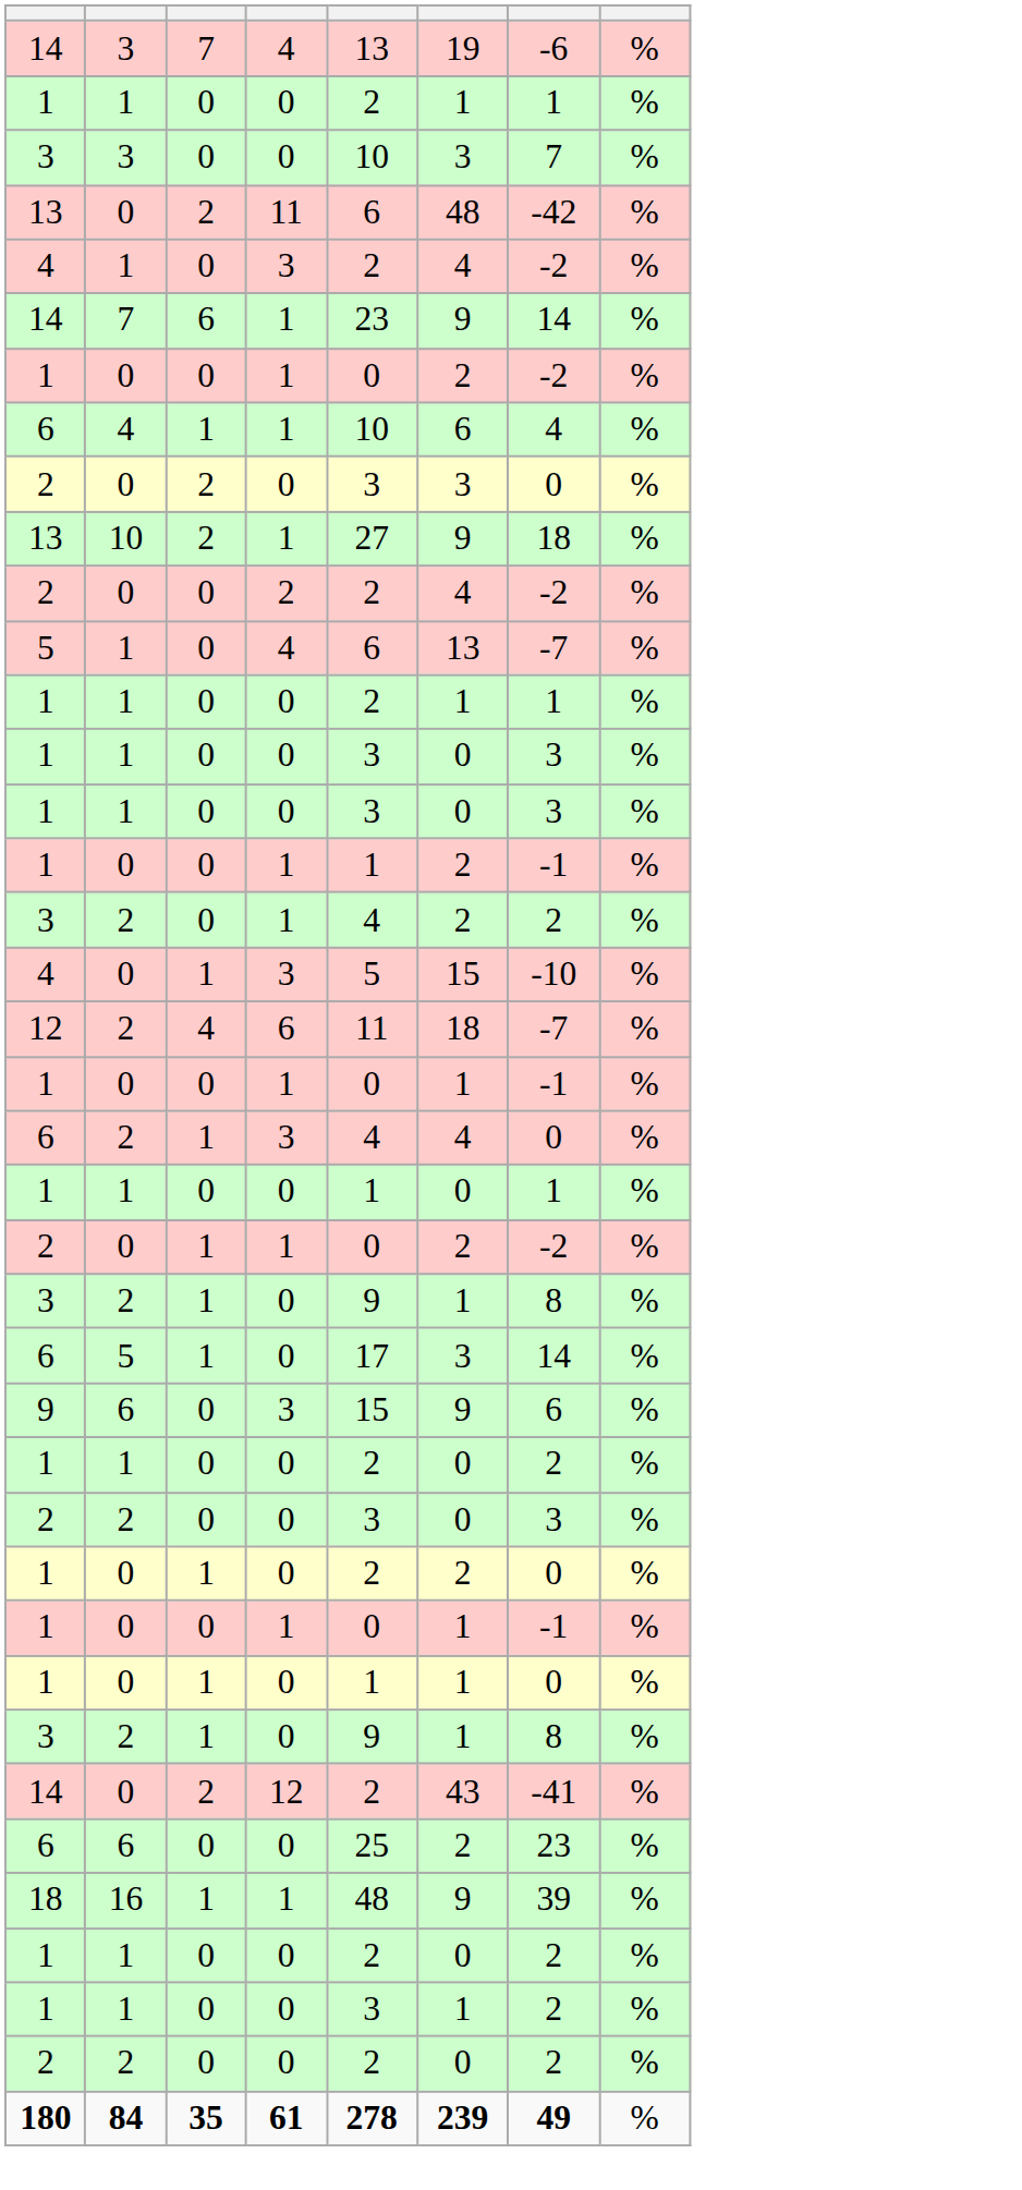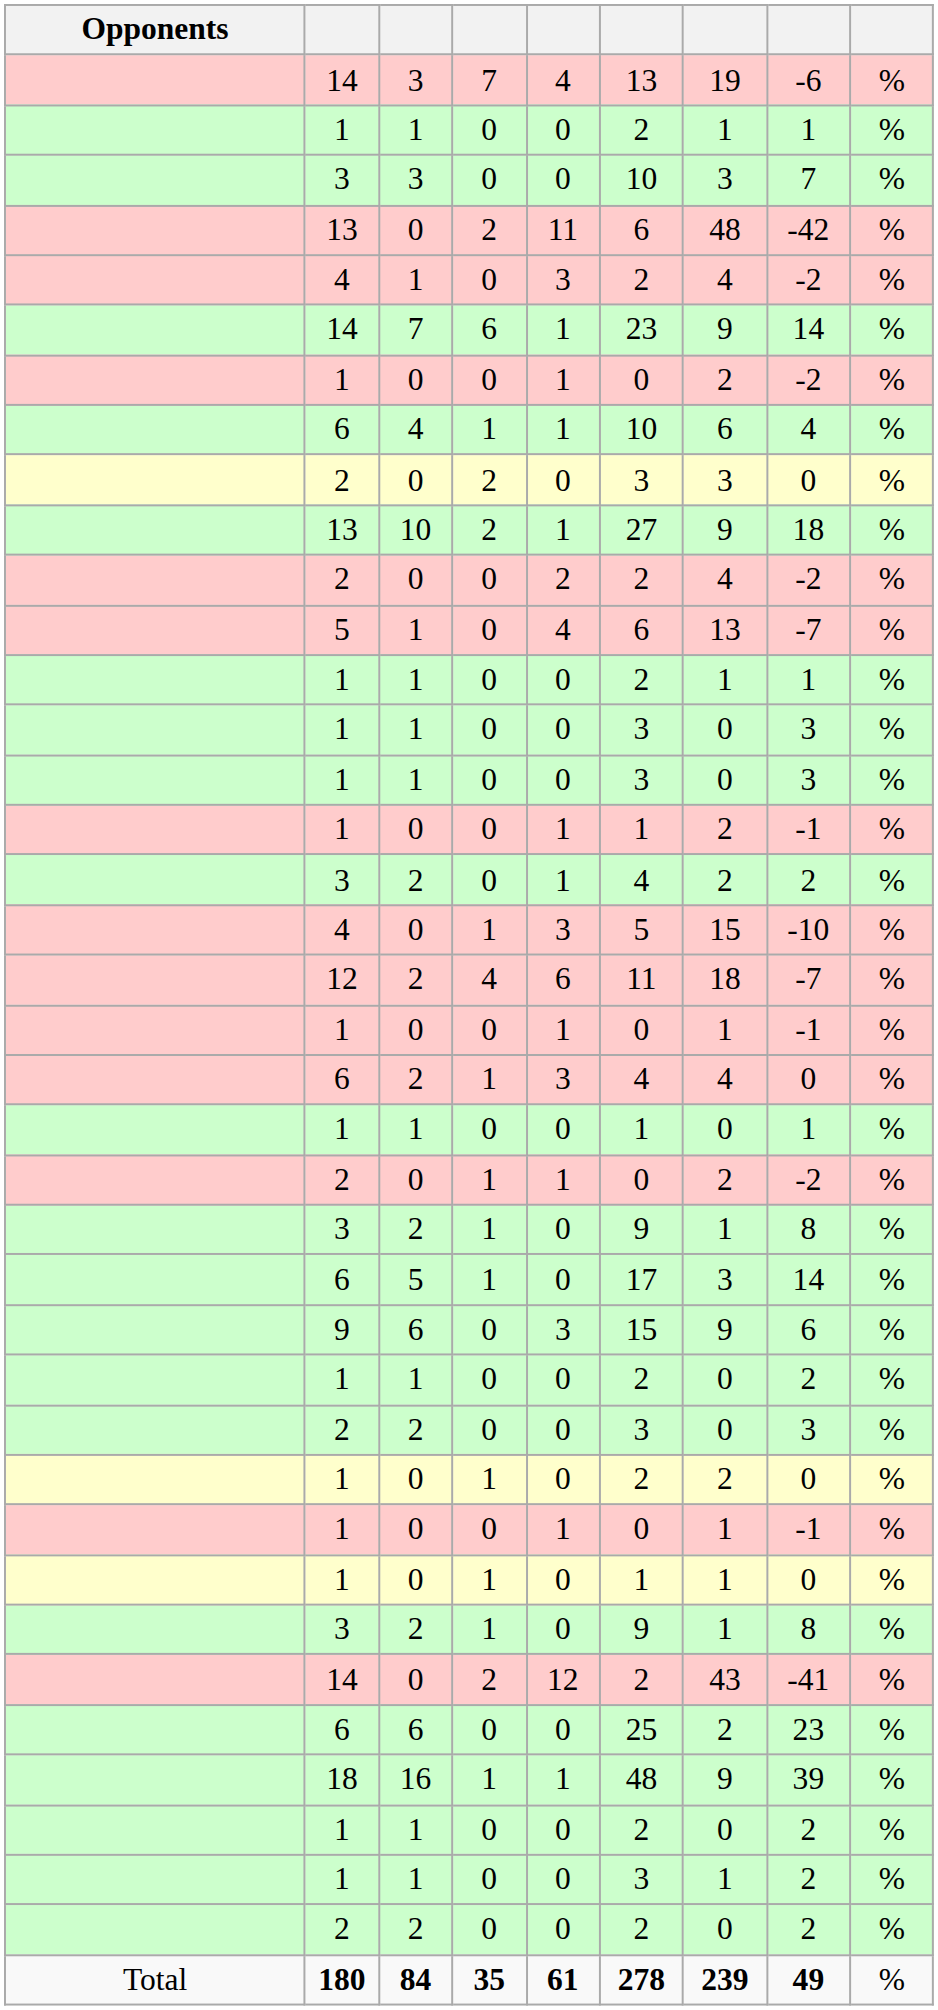 <table class="wikitable sortable collapsible collapsed" style="text-align: center; font-size: 100%;">
 <tr style="color:black;">
+<th style="width:145px;">Opponents</th>
 <th width=30></th>
 <th width=30></th>
 <th width=30></th>
 <th width=30></th>
 <th width=35></th>
 <th width=35></th>
 <th width=35></th>
 <th width=35></th>
 </tr>
 <tr bgcolor=#FFCCCC>
+<td style="text-align:left;"></td>
 <td>14</td>
 <td>3</td>
 <td>7</td>
 <td>4</td>
 <td>13</td>
 <td>19</td>
 <td>-6</td>
 <td>%</td>
 </tr>
 <tr bgcolor=#CCFFCC>
+<td style="text-align:left;"></td>
 <td>1</td>
 <td>1</td>
 <td>0</td>
 <td>0</td>
 <td>2</td>
 <td>1</td>
 <td>1</td>
 <td>%</td>
 </tr>
 <tr bgcolor=#CCFFCC>
+<td style="text-align:left;"></td>
 <td>3</td>
 <td>3</td>
 <td>0</td>
 <td>0</td>
 <td>10</td>
 <td>3</td>
 <td>7</td>
 <td>%</td>
 </tr>
 <tr bgcolor=#FFCCCC>
+<td style="text-align:left;"></td>
 <td>13</td>
 <td>0</td>
 <td>2</td>
 <td>11</td>
 <td>6</td>
 <td>48</td>
 <td>-42</td>
 <td>%</td>
 </tr>
 <tr bgcolor=#FFCCCC>
+<td style="text-align:left;"></td>
 <td>4</td>
 <td>1</td>
 <td>0</td>
 <td>3</td>
 <td>2</td>
 <td>4</td>
 <td>-2</td>
 <td>%</td>
 </tr>
 <tr bgcolor=#CCFFCC>
+<td style="text-align:left;"></td>
 <td>14</td>
 <td>7</td>
 <td>6</td>
 <td>1</td>
 <td>23</td>
 <td>9</td>
 <td>14</td>
 <td>%</td>
 </tr>
 <tr bgcolor=#FFCCCC>
+<td style="text-align:left;"></td>
 <td>1</td>
 <td>0</td>
 <td>0</td>
 <td>1</td>
 <td>0</td>
 <td>2</td>
 <td>-2</td>
 <td>%</td>
 </tr>
 <tr bgcolor=#CCFFCC>
+<td style="text-align:left;"></td>
 <td>6</td>
 <td>4</td>
 <td>1</td>
 <td>1</td>
 <td>10</td>
 <td>6</td>
 <td>4</td>
 <td>%</td>
 </tr>
 <tr bgcolor=#FFFFCC>
+<td style="text-align:left;"></td>
 <td>2</td>
 <td>0</td>
 <td>2</td>
 <td>0</td>
 <td>3</td>
 <td>3</td>
 <td>0</td>
 <td>%</td>
 </tr>
 <tr bgcolor=#CCFFCC>
+<td style="text-align:left;"></td>
 <td>13</td>
 <td>10</td>
 <td>2</td>
 <td>1</td>
 <td>27</td>
 <td>9</td>
 <td>18</td>
 <td>%</td>
 </tr>
 <tr bgcolor=#FFCCCC>
+<td style="text-align:left;"></td>
 <td>2</td>
 <td>0</td>
 <td>0</td>
 <td>2</td>
 <td>2</td>
 <td>4</td>
 <td>-2</td>
 <td>%</td>
 </tr>
 <tr bgcolor=#FFCCCC>
+<td style="text-align:left;"></td>
 <td>5</td>
 <td>1</td>
 <td>0</td>
 <td>4</td>
 <td>6</td>
 <td>13</td>
 <td>-7</td>
 <td>%</td>
 </tr>
 <tr bgcolor=#CCFFCC>
+<td style="text-align:left;"></td>
 <td>1</td>
 <td>1</td>
 <td>0</td>
 <td>0</td>
 <td>2</td>
 <td>1</td>
 <td>1</td>
 <td>%</td>
 </tr>
 <tr bgcolor=#CCFFCC>
+<td style="text-align:left;"></td>
 <td>1</td>
 <td>1</td>
 <td>0</td>
 <td>0</td>
 <td>3</td>
 <td>0</td>
 <td>3</td>
 <td>%</td>
 </tr>
 <tr bgcolor=#CCFFCC>
+<td style="text-align:left;"></td>
 <td>1</td>
 <td>1</td>
 <td>0</td>
 <td>0</td>
 <td>3</td>
 <td>0</td>
 <td>3</td>
 <td>%</td>
 </tr>
 <tr bgcolor=#FFCCCC>
+<td style="text-align:left;"></td>
 <td>1</td>
 <td>0</td>
 <td>0</td>
 <td>1</td>
 <td>1</td>
 <td>2</td>
 <td>-1</td>
 <td>%</td>
 </tr>
 <tr bgcolor=#CCFFCC>
+<td style="text-align:left;"></td>
 <td>3</td>
 <td>2</td>
 <td>0</td>
 <td>1</td>
 <td>4</td>
 <td>2</td>
 <td>2</td>
 <td>%</td>
 </tr>
 <tr bgcolor=#FFCCCC>
+<td style="text-align:left;"></td>
 <td>4</td>
 <td>0</td>
 <td>1</td>
 <td>3</td>
 <td>5</td>
 <td>15</td>
 <td>-10</td>
 <td>%</td>
 </tr>
 <tr bgcolor=#FFCCCC>
+<td style="text-align:left;"></td>
 <td>12</td>
 <td>2</td>
 <td>4</td>
 <td>6</td>
 <td>11</td>
 <td>18</td>
 <td>-7</td>
 <td>%</td>
 </tr>
 <tr bgcolor=#FFCCCC>
+<td style="text-align:left;"></td>
 <td>1</td>
 <td>0</td>
 <td>0</td>
 <td>1</td>
 <td>0</td>
 <td>1</td>
 <td>-1</td>
 <td>%</td>
 </tr>
 <tr bgcolor=#FFCCCC>
+<td style="text-align:left;"></td>
 <td>6</td>
 <td>2</td>
 <td>1</td>
 <td>3</td>
 <td>4</td>
 <td>4</td>
 <td>0</td>
 <td>%</td>
 </tr>
 <tr bgcolor=#CCFFCC>
+<td style="text-align:left;"></td>
 <td>1</td>
 <td>1</td>
 <td>0</td>
 <td>0</td>
 <td>1</td>
 <td>0</td>
 <td>1</td>
 <td>%</td>
 </tr>
 <tr bgcolor=#FFCCCC>
+<td style="text-align:left;"></td>
 <td>2</td>
 <td>0</td>
 <td>1</td>
 <td>1</td>
 <td>0</td>
 <td>2</td>
 <td>-2</td>
 <td>%</td>
 </tr>
 <tr bgcolor=#CCFFCC>
+<td style="text-align:left;"></td>
 <td>3</td>
 <td>2</td>
 <td>1</td>
 <td>0</td>
 <td>9</td>
 <td>1</td>
 <td>8</td>
 <td>%</td>
 </tr>
 <tr bgcolor=#CCFFCC>
+<td style="text-align:left;"></td>
 <td>6</td>
 <td>5</td>
 <td>1</td>
 <td>0</td>
 <td>17</td>
 <td>3</td>
 <td>14</td>
 <td>%</td>
 </tr>
 <tr bgcolor=#CCFFCC>
+<td style="text-align:left;"></td>
 <td>9</td>
 <td>6</td>
 <td>0</td>
 <td>3</td>
 <td>15</td>
 <td>9</td>
 <td>6</td>
 <td>%</td>
 </tr>
 <tr bgcolor=#CCFFCC>
+<td style="text-align:left;"></td>
 <td>1</td>
 <td>1</td>
 <td>0</td>
 <td>0</td>
 <td>2</td>
 <td>0</td>
 <td>2</td>
 <td>%</td>
 </tr>
 <tr bgcolor=#CCFFCC>
+<td style="text-align:left;"></td>
 <td>2</td>
 <td>2</td>
 <td>0</td>
 <td>0</td>
 <td>3</td>
 <td>0</td>
 <td>3</td>
 <td>%</td>
 </tr>
 <tr bgcolor=#FFFFCC>
+<td style="text-align:left;"></td>
 <td>1</td>
 <td>0</td>
 <td>1</td>
 <td>0</td>
 <td>2</td>
 <td>2</td>
 <td>0</td>
 <td>%</td>
 </tr>
 <tr bgcolor=#FFCCCC>
+<td style="text-align:left;"></td>
 <td>1</td>
 <td>0</td>
 <td>0</td>
 <td>1</td>
 <td>0</td>
 <td>1</td>
 <td>-1</td>
 <td>%</td>
 </tr>
 <tr bgcolor=#FFFFCC>
+<td style="text-align:left;"></td>
 <td>1</td>
 <td>0</td>
 <td>1</td>
 <td>0</td>
 <td>1</td>
 <td>1</td>
 <td>0</td>
 <td>%</td>
 </tr>
 <tr bgcolor=#CCFFCC>
+<td style="text-align:left;"></td>
 <td>3</td>
 <td>2</td>
 <td>1</td>
 <td>0</td>
 <td>9</td>
 <td>1</td>
 <td>8</td>
 <td>%</td>
 </tr>
 <tr bgcolor=#FFCCCC>
+<td style="text-align:left;"></td>
 <td>14</td>
 <td>0</td>
 <td>2</td>
 <td>12</td>
 <td>2</td>
 <td>43</td>
 <td>-41</td>
 <td>%</td>
 </tr>
 <tr bgcolor=#CCFFCC>
+<td style="text-align:left;"></td>
 <td>6</td>
 <td>6</td>
 <td>0</td>
 <td>0</td>
 <td>25</td>
 <td>2</td>
 <td>23</td>
 <td>%</td>
 </tr>
 <tr bgcolor=#CCFFCC>
+<td style="text-align:left;"></td>
 <td>18</td>
 <td>16</td>
 <td>1</td>
 <td>1</td>
 <td>48</td>
 <td>9</td>
 <td>39</td>
 <td>%</td>
 </tr>
 <tr bgcolor=#CCFFCC>
+<td style="text-align:left;"></td>
 <td>1</td>
 <td>1</td>
 <td>0</td>
 <td>0</td>
 <td>2</td>
 <td>0</td>
 <td>2</td>
 <td>%</td>
 </tr>
 <tr bgcolor=#CCFFCC>
+<td style="text-align:left;"></td>
 <td>1</td>
 <td>1</td>
 <td>0</td>
 <td>0</td>
 <td>3</td>
 <td>1</td>
 <td>2</td>
 <td>%</td>
 </tr>
 <tr bgcolor=#CCFFCC>
+<td style="text-align:left;"></td>
 <td>2</td>
 <td>2</td>
 <td>0</td>
 <td>0</td>
 <td>2</td>
 <td>0</td>
 <td>2</td>
 <td>%</td>
 </tr>
 <tr>
+<td>Total</td>
 <td><strong>180</strong></td>
 <td><strong>84</strong></td>
 <td><strong>35</strong></td>
 <td><strong>61</strong></td>
 <td><strong>278</strong></td>
 <td><strong>239</strong></td>
 <td><strong>49</strong></td>
 <td>%</td>
 </tr>
 </table>
